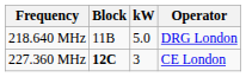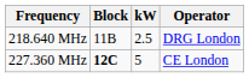 <table class="wikitable sortable">
 <tr>
 <th>Frequency</th>
 <th>Block</th>
 <th>kW</th>
 <th>Operator</th>
 </tr>
 <tr>
 <td>218.640 MHz</td>
 <td>11B</td>
-<td>5.0</td>
+<td>2.5</td>
 <td><a href='#'>DRG London</a></td>
 </tr>
 <tr>
 <td>227.360 MHz</td>
 <td><strong>12C</strong></td>
-<td>3</td>
+<td>5</td>
 <td><a href='#'>CE London</a></td>
 </tr>
 </table>
